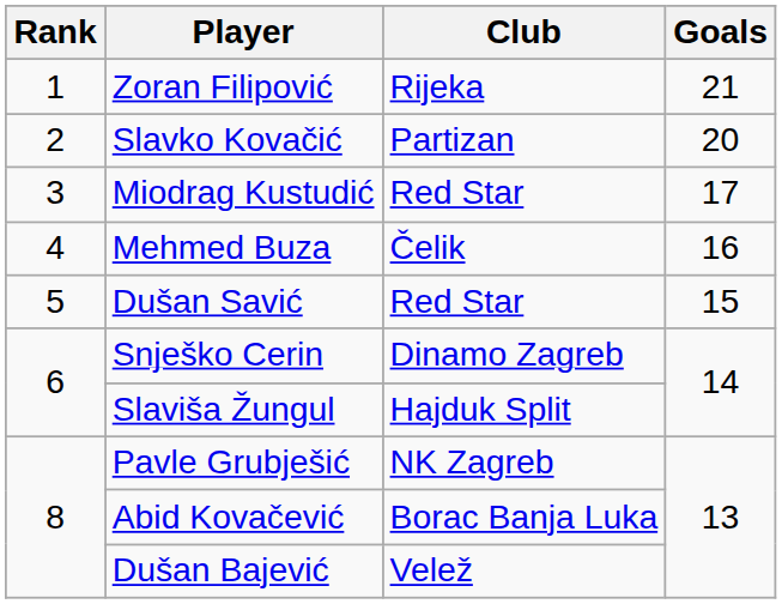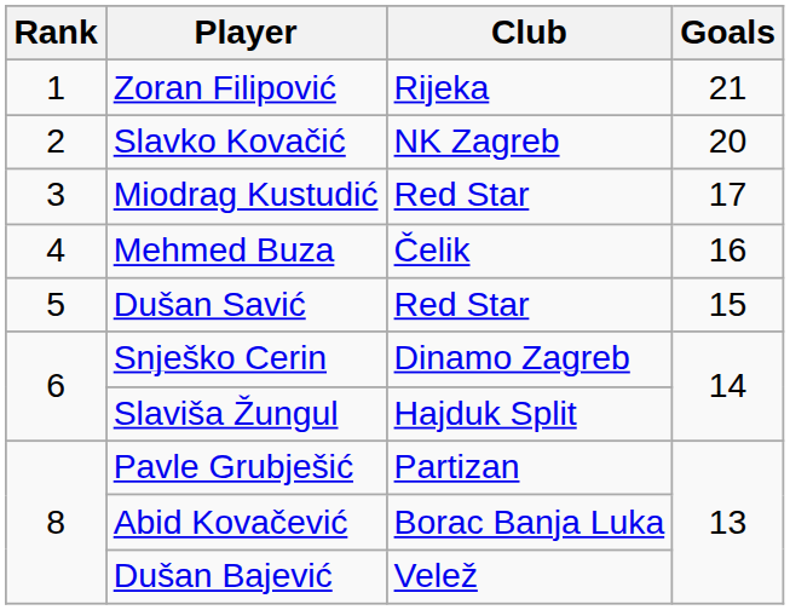 <table class="wikitable" style="text-align:center">
 <tr>
 <th>Rank</th>
 <th>Player</th>
 <th>Club</th>
 <th>Goals</th>
 </tr>
 <tr>
 <td rowspan="1">1</td>
 <td align="left"> <a href='#'>Zoran Filipović</a></td>
 <td align="left"><a href='#'>Rijeka</a></td>
 <td>21</td>
 </tr>
 <tr>
 <td rowspan="1">2</td>
 <td align="left"> <a href='#'>Slavko Kovačić</a></td>
-<td align="left"><a href='#'>Partizan</a></td>
+<td align="left"><a href='#'>NK Zagreb</a></td>
 <td>20</td>
 </tr>
 <tr>
 <td rowspan="1">3</td>
 <td align="left"> <a href='#'>Miodrag Kustudić</a></td>
 <td align="left"><a href='#'>Red Star</a></td>
 <td>17</td>
 </tr>
 <tr>
 <td rowspan="1">4</td>
 <td align="left"> <a href='#'>Mehmed Buza</a></td>
 <td align="left"><a href='#'>Čelik</a></td>
 <td>16</td>
 </tr>
 <tr>
 <td rowspan="1">5</td>
 <td align="left"> <a href='#'>Dušan Savić</a></td>
 <td align="left"><a href='#'>Red Star</a></td>
 <td>15</td>
 </tr>
 <tr>
 <td rowspan="2">6</td>
 <td align="left"> <a href='#'>Snješko Cerin</a></td>
 <td align="left"><a href='#'>Dinamo Zagreb</a></td>
 <td rowspan="2">14</td>
 </tr>
 <tr>
 <td align="left"> <a href='#'>Slaviša Žungul</a></td>
 <td align="left"><a href='#'>Hajduk Split</a></td>
 </tr>
 <tr>
 <td rowspan="3">8</td>
 <td align="left"> <a href='#'>Pavle Grubješić</a></td>
-<td align="left"><a href='#'>NK Zagreb</a></td>
+<td align="left"><a href='#'>Partizan</a></td>
 <td rowspan="3">13</td>
 </tr>
 <tr>
 <td align="left"> <a href='#'>Abid Kovačević</a></td>
 <td align="left"><a href='#'>Borac Banja Luka</a></td>
 </tr>
 <tr>
 <td align="left"> <a href='#'>Dušan Bajević</a></td>
 <td align="left"><a href='#'>Velež</a></td>
 </tr>
 </table>
